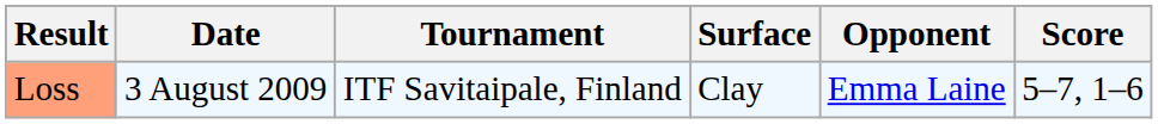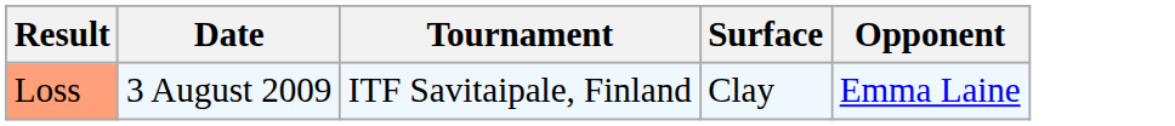 <table class="sortable wikitable" style=font-size:97%>
 <tr>
 <th>Result</th>
 <th>Date</th>
 <th>Tournament</th>
 <th>Surface</th>
 <th>Opponent</th>
-<th class="unsortable">Score</th>
 </tr>
 <tr style="background:#f0f8ff;">
 <td style="background:#ffa07a;">Loss</td>
 <td>3 August 2009</td>
 <td>ITF Savitaipale, Finland</td>
 <td>Clay</td>
 <td> <a href='#'>Emma Laine</a></td>
-<td>5–7, 1–6</td>
 </tr>
 </table>
